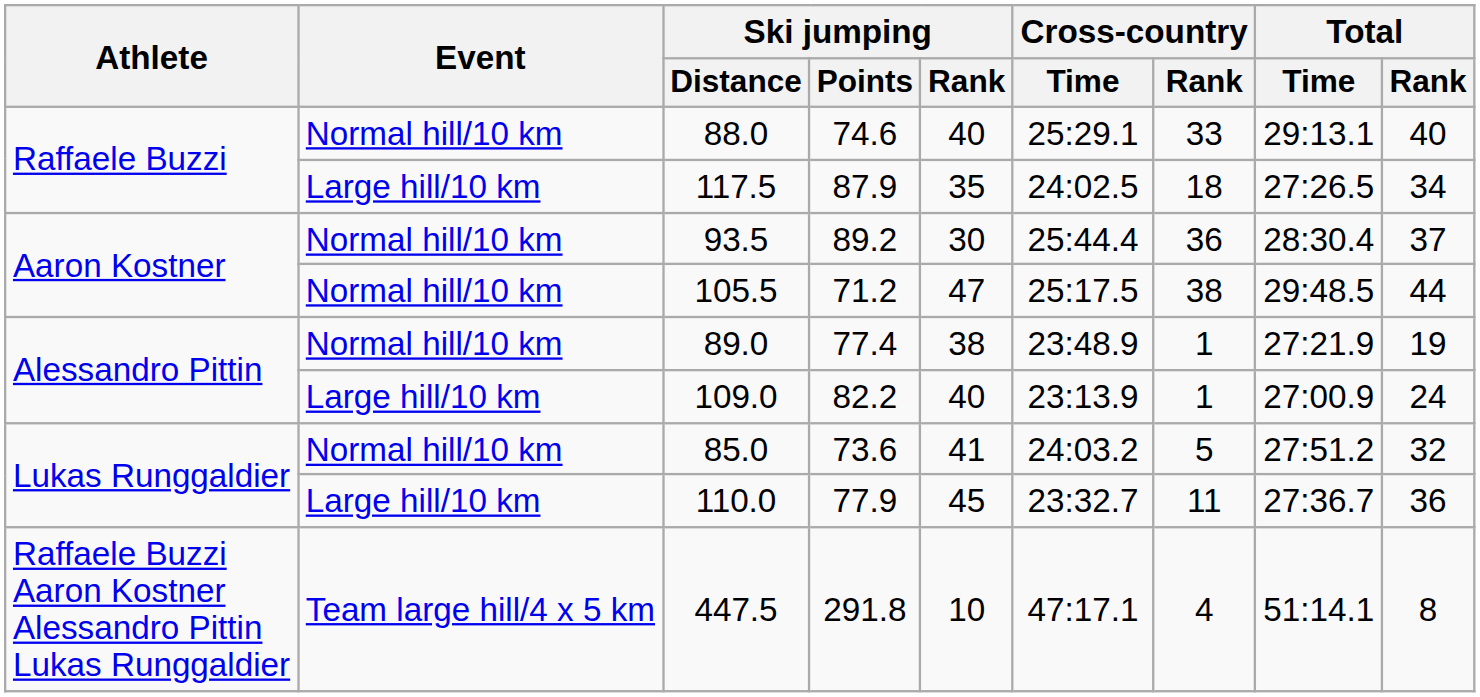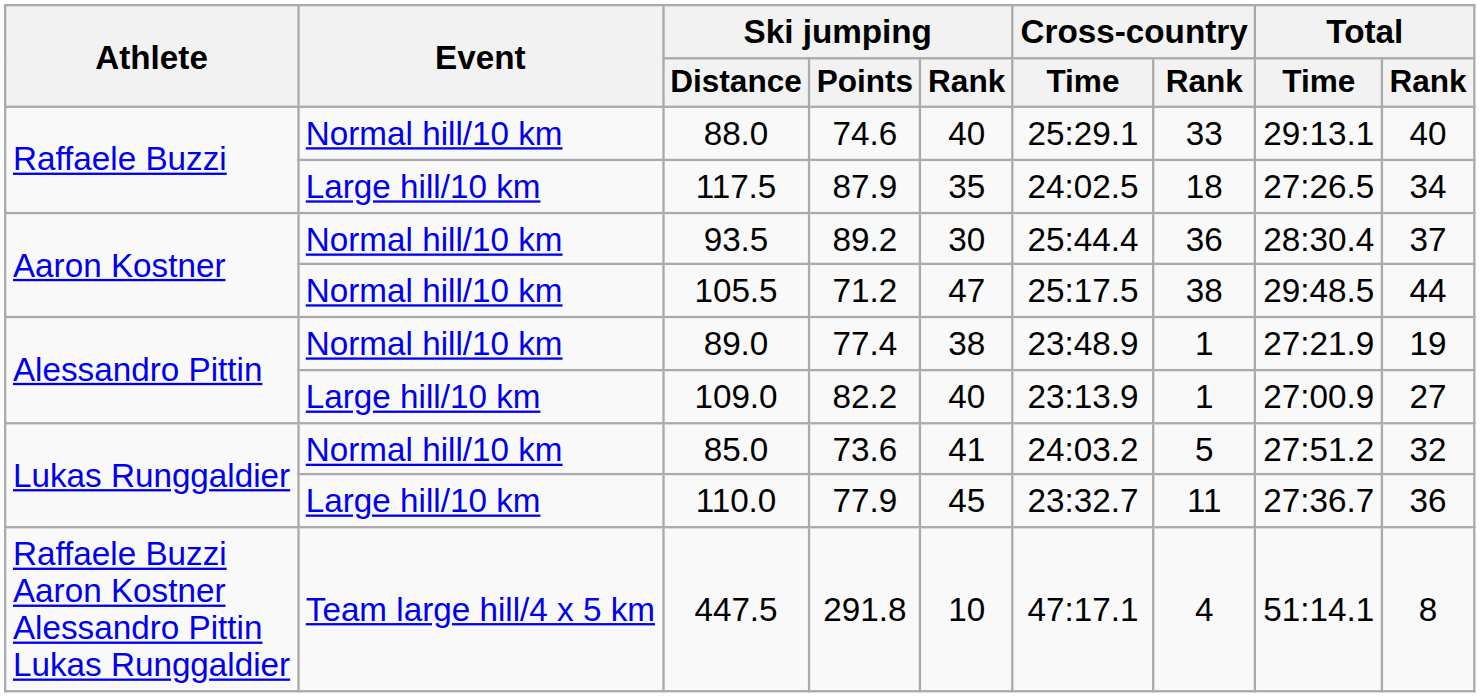 <table class="wikitable" style="font-size:90%">
 <tr>
 <th rowspan="2">Athlete</th>
 <th rowspan="2">Event</th>
 <th colspan="3">Ski jumping</th>
 <th colspan="2">Cross-country</th>
 <th colspan="2">Total</th>
 </tr>
 <tr style="font-size:95%">
 <th>Distance</th>
 <th>Points</th>
 <th>Rank</th>
 <th>Time</th>
 <th>Rank</th>
 <th>Time</th>
 <th>Rank</th>
 </tr>
 <tr align=center>
 <td align=left rowspan=2><a href='#'>Raffaele Buzzi</a></td>
 <td align=left><a href='#'>Normal hill/10 km</a></td>
 <td>88.0</td>
 <td>74.6</td>
 <td>40</td>
 <td>25:29.1</td>
 <td>33</td>
 <td>29:13.1</td>
 <td>40</td>
 </tr>
 <tr align=center>
 <td align=left><a href='#'>Large hill/10 km</a></td>
 <td>117.5</td>
 <td>87.9</td>
 <td>35</td>
 <td>24:02.5</td>
 <td>18</td>
 <td>27:26.5</td>
 <td>34</td>
 </tr>
 <tr align=center>
 <td align=left rowspan=2><a href='#'>Aaron Kostner</a></td>
 <td align=left><a href='#'>Normal hill/10 km</a></td>
 <td>93.5</td>
 <td>89.2</td>
 <td>30</td>
 <td>25:44.4</td>
 <td>36</td>
 <td>28:30.4</td>
 <td>37</td>
 </tr>
 <tr align=center>
 <td align=left><a href='#'>Normal hill/10 km</a></td>
 <td>105.5</td>
 <td>71.2</td>
 <td>47</td>
 <td>25:17.5</td>
 <td>38</td>
 <td>29:48.5</td>
 <td>44</td>
 </tr>
 <tr align=center>
 <td align=left rowspan=2><a href='#'>Alessandro Pittin</a></td>
 <td align=left><a href='#'>Normal hill/10 km</a></td>
 <td>89.0</td>
 <td>77.4</td>
 <td>38</td>
 <td>23:48.9</td>
 <td>1</td>
 <td>27:21.9</td>
 <td>19</td>
 </tr>
 <tr align=center>
 <td align=left><a href='#'>Large hill/10 km</a></td>
 <td>109.0</td>
 <td>82.2</td>
 <td>40</td>
 <td>23:13.9</td>
 <td>1</td>
 <td>27:00.9</td>
-<td>24</td>
+<td>27</td>
 </tr>
 <tr align=center>
 <td align=left rowspan=2><a href='#'>Lukas Runggaldier</a></td>
 <td align=left><a href='#'>Normal hill/10 km</a></td>
 <td>85.0</td>
 <td>73.6</td>
 <td>41</td>
 <td>24:03.2</td>
 <td>5</td>
 <td>27:51.2</td>
 <td>32</td>
 </tr>
 <tr align=center>
 <td align=left><a href='#'>Large hill/10 km</a></td>
 <td>110.0</td>
 <td>77.9</td>
 <td>45</td>
 <td>23:32.7</td>
 <td>11</td>
 <td>27:36.7</td>
 <td>36</td>
 </tr>
 <tr align=center>
 <td align=left><a href='#'>Raffaele Buzzi</a><br><a href='#'>Aaron Kostner</a><br><a href='#'>Alessandro Pittin</a><br><a href='#'>Lukas Runggaldier</a></td>
 <td align=left><a href='#'>Team large hill/4 x 5 km</a></td>
 <td>447.5</td>
 <td>291.8</td>
 <td>10</td>
 <td>47:17.1</td>
 <td>4</td>
 <td>51:14.1</td>
 <td>8</td>
 </tr>
 </table>
